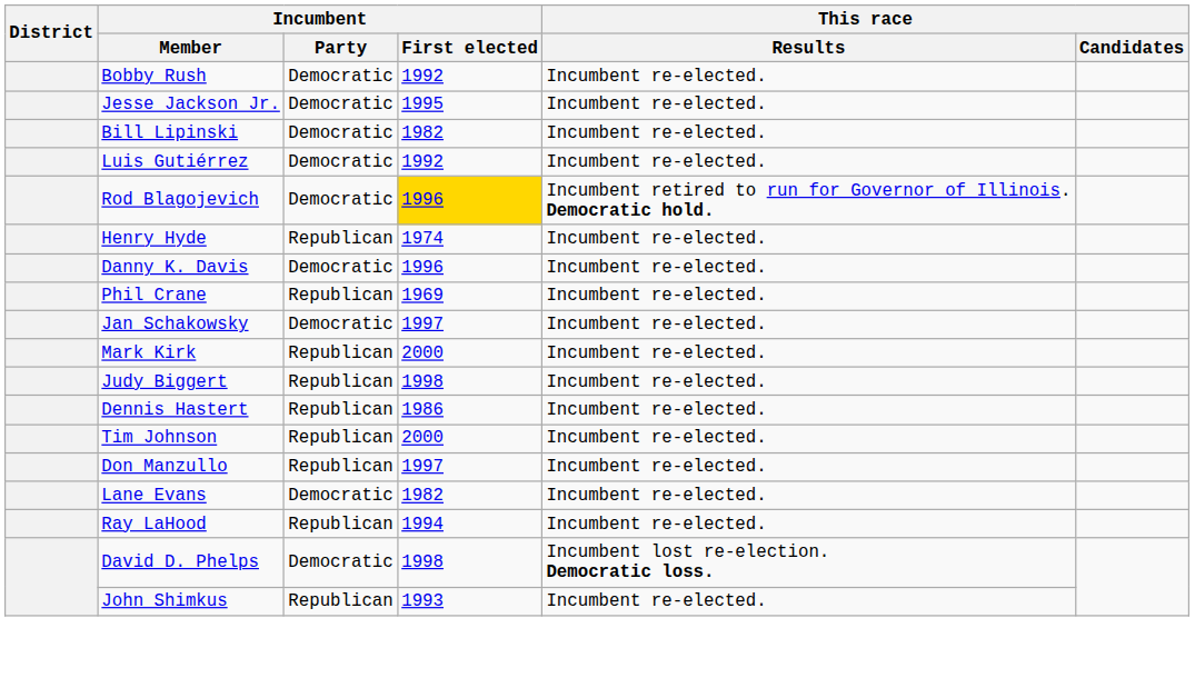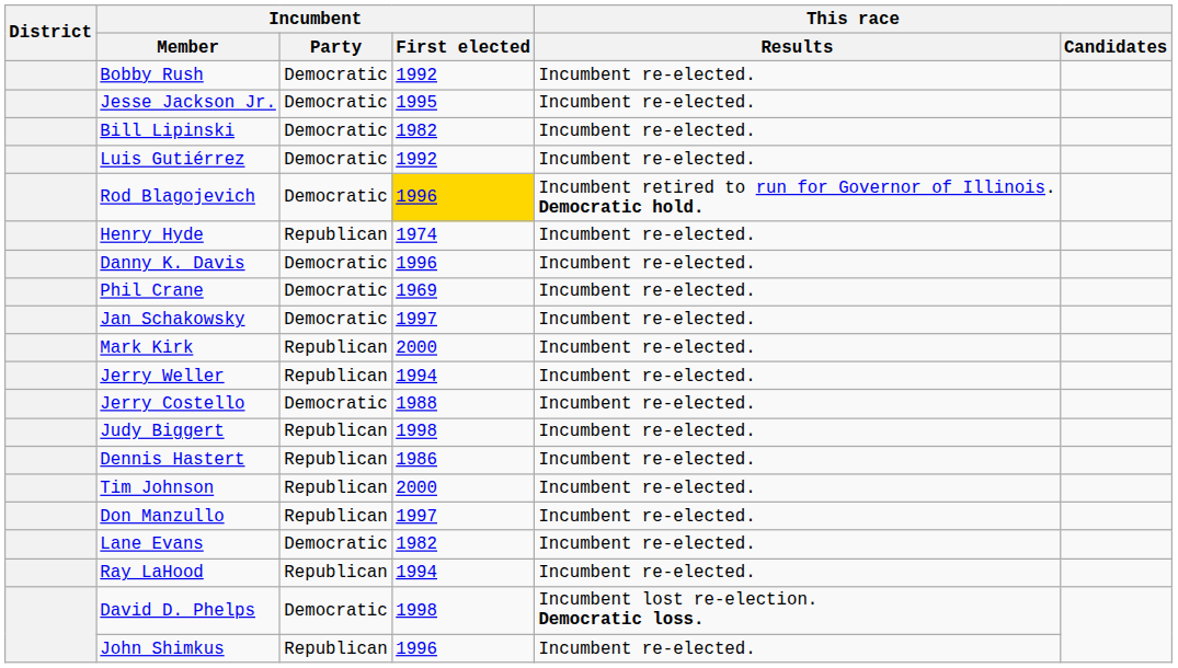 <table class=wikitable>
 <tr>
 <th rowspan=2>District</th>
 <th colspan=3>Incumbent</th>
 <th colspan=2>This race</th>
 </tr>
 <tr>
 <th>Member</th>
 <th>Party</th>
 <th>First elected</th>
 <th>Results</th>
 <th>Candidates</th>
 </tr>
 <tr>
 <th></th>
 <td><a href='#'>Bobby Rush</a></td>
 <td>Democratic</td>
 <td><a href='#'>1992</a></td>
 <td>Incumbent re-elected.</td>
 <td nowrap></td>
 </tr>
 <tr>
 <th></th>
 <td><a href='#'>Jesse Jackson Jr.</a></td>
 <td>Democratic</td>
 <td><a href='#'>1995 </a></td>
 <td>Incumbent re-elected.</td>
 <td nowrap></td>
 </tr>
 <tr>
 <th></th>
 <td><a href='#'>Bill Lipinski</a></td>
 <td>Democratic</td>
 <td><a href='#'>1982</a></td>
 <td>Incumbent re-elected.</td>
 <td nowrap></td>
 </tr>
 <tr>
 <th></th>
 <td><a href='#'>Luis Gutiérrez</a></td>
 <td>Democratic</td>
 <td><a href='#'>1992</a></td>
 <td>Incumbent re-elected.</td>
 <td nowrap></td>
 </tr>
 <tr>
 <th></th>
 <td><a href='#'>Rod Blagojevich</a></td>
 <td>Democratic</td>
 <td style="background: gold;"><a href='#'>1996</a></td>
 <td>Incumbent retired to <a href='#'>run for Governor of Illinois</a>.<br><strong>Democratic hold.</strong></td>
 <td nowrap></td>
 </tr>
 <tr>
 <th></th>
 <td><a href='#'>Henry Hyde</a></td>
 <td>Republican</td>
 <td><a href='#'>1974</a></td>
 <td>Incumbent re-elected.</td>
 <td nowrap></td>
 </tr>
 <tr>
 <th></th>
 <td><a href='#'>Danny K. Davis</a></td>
 <td>Democratic</td>
 <td><a href='#'>1996</a></td>
 <td>Incumbent re-elected.</td>
 <td nowrap></td>
 </tr>
 <tr>
 <th></th>
 <td><a href='#'>Phil Crane</a></td>
-<td>Republican</td>
+<td>Democratic</td>
 <td><a href='#'>1969 </a></td>
 <td>Incumbent re-elected.</td>
 <td nowrap></td>
 </tr>
 <tr>
 <th></th>
 <td><a href='#'>Jan Schakowsky</a></td>
 <td>Democratic</td>
 <td><a href='#'>1997</a></td>
 <td>Incumbent re-elected.</td>
 <td nowrap></td>
 </tr>
 <tr>
 <th></th>
 <td><a href='#'>Mark Kirk</a></td>
 <td>Republican</td>
 <td><a href='#'>2000</a></td>
+<td>Incumbent re-elected.</td>
+<td nowrap></td>
+</tr>
+<tr>
+<th></th>
+<td><a href='#'>Jerry Weller</a></td>
+<td>Republican</td>
+<td><a href='#'>1994</a></td>
+<td>Incumbent re-elected.</td>
+<td nowrap></td>
+</tr>
+<tr>
+<th></th>
+<td><a href='#'>Jerry Costello</a></td>
+<td>Democratic</td>
+<td><a href='#'>1988</a></td>
 <td>Incumbent re-elected.</td>
 <td nowrap></td>
 </tr>
 <tr>
 <th></th>
 <td><a href='#'>Judy Biggert</a></td>
 <td>Republican</td>
 <td><a href='#'>1998</a></td>
 <td>Incumbent re-elected.</td>
 <td nowrap></td>
 </tr>
 <tr>
 <th></th>
 <td><a href='#'>Dennis Hastert</a></td>
 <td>Republican</td>
 <td><a href='#'>1986</a></td>
 <td>Incumbent re-elected.</td>
 <td nowrap></td>
 </tr>
 <tr>
 <th></th>
 <td><a href='#'>Tim Johnson</a></td>
 <td>Republican</td>
 <td><a href='#'>2000</a></td>
 <td>Incumbent re-elected.</td>
 <td nowrap></td>
 </tr>
 <tr>
 <th></th>
 <td><a href='#'>Don Manzullo</a></td>
 <td>Republican</td>
 <td><a href='#'>1997</a></td>
 <td>Incumbent re-elected.</td>
 <td nowrap></td>
 </tr>
 <tr>
 <th></th>
 <td><a href='#'>Lane Evans</a></td>
 <td>Democratic</td>
 <td><a href='#'>1982</a></td>
 <td>Incumbent re-elected.</td>
 <td nowrap></td>
 </tr>
 <tr>
 <th></th>
 <td><a href='#'>Ray LaHood</a></td>
 <td>Republican</td>
 <td><a href='#'>1994</a></td>
 <td>Incumbent re-elected.</td>
 <td nowrap></td>
 </tr>
 <tr>
 <th rowspan=2></th>
 <td><a href='#'>David D. Phelps</a></td>
 <td>Democratic</td>
 <td><a href='#'>1998</a></td>
 <td>Incumbent lost re-election.<br><strong>Democratic loss.</strong></td>
 <td rowspan=2 nowrap></td>
 </tr>
 <tr>
 <td><a href='#'>John Shimkus</a><br></td>
 <td>Republican</td>
-<td><a href='#'>1993</a></td>
+<td><a href='#'>1996</a></td>
 <td>Incumbent re-elected.</td>
 </tr>
 </table>
